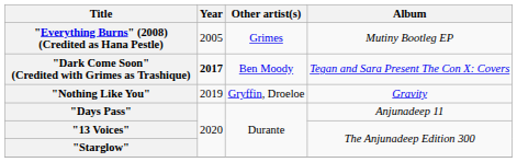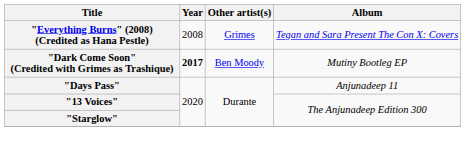 <table class="wikitable plainrowheaders" style="text-align:center;">
 <tr>
 <th scope="col" style="width:16.4em;">Title</th>
 <th scope="col">Year</th>
 <th scope="col">Other artist(s)</th>
 <th scope="col">Album</th>
 </tr>
 <tr>
 <th scope="row">"<a href='#'>Everything Burns</a>" <span>(2008)</span><br><span>(Credited as <strong>Hana Pestle</strong>)</span></th>
-<td>2005</td>
+<td>2008</td>
 <td><a href='#'>Grimes</a></td>
-<td><em>Mutiny Bootleg EP</em></td>
+<td><em><a href='#'>Tegan and Sara Present The Con X: Covers</a></em></td>
 </tr>
 <tr>
 <th scope="row">"Dark Come Soon"<br><span>(Credited with Grimes as <strong>Trashique</strong>)</span></th>
 <td><strong>2017</strong></td>
 <td><a href='#'>Ben Moody</a></td>
-<td><em><a href='#'>Tegan and Sara Present The Con X: Covers</a></em></td>
-</tr>
-<tr>
-<th scope="row">"Nothing Like You"</th>
-<td>2019</td>
-<td><a href='#'>Gryffin</a>, Droeloe</td>
-<td><em><a href='#'>Gravity</a></em></td>
+<td><em>Mutiny Bootleg EP</em></td>
 </tr>
 <tr>
 <th scope="row">"Days Pass"</th>
 <td rowspan="3">2020</td>
 <td rowspan="3">Durante</td>
 <td><em>Anjunadeep 11</em></td>
 </tr>
 <tr>
 <th scope="row">"13 Voices"</th>
 <td rowspan="2"><em>The Anjunadeep Edition 300</em></td>
 </tr>
 <tr>
 <th scope="row">"Starglow"</th>
 </tr>
 <tr>
 </tr>
 </table>
